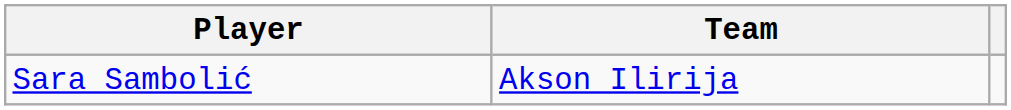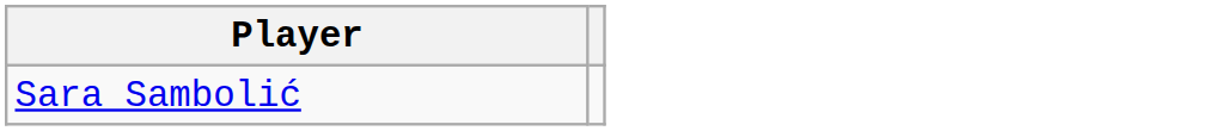 <table class="wikitable" style="text-align: center;">
 <tr>
 <th style="width:200px;">Player</th>
-<th style="width:205px;">Team</th>
 <th></th>
 </tr>
 <tr>
 <td align=left> <a href='#'>Sara Sambolić</a></td>
-<td align=left> <a href='#'>Akson Ilirija</a></td>
 <td></td>
 </tr>
 </table>
